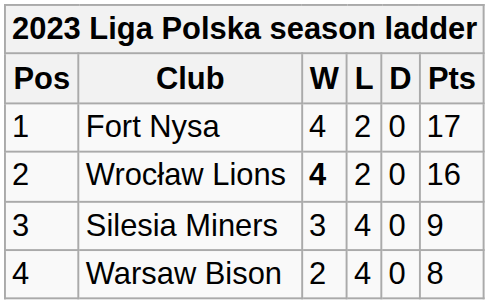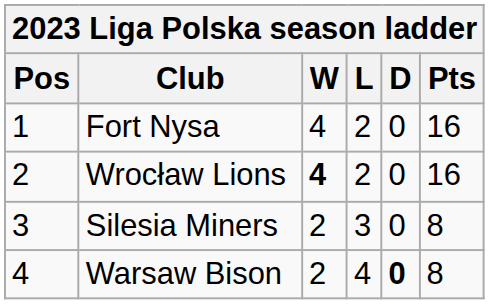 <table class="wikitable sortable">
 <tr>
 <th colspan="6">2023 Liga Polska season ladder</th>
 </tr>
 <tr>
 <th>Pos</th>
 <th>Club</th>
 <th>W</th>
 <th>L</th>
 <th>D</th>
 <th>Pts</th>
 </tr>
 <tr>
 <td>1</td>
 <td>Fort Nysa</td>
 <td>4</td>
 <td>2</td>
 <td>0</td>
-<td>17</td>
+<td>16</td>
 </tr>
 <tr>
 <td>2</td>
 <td>Wrocław Lions</td>
 <td><strong>4</strong></td>
 <td>2</td>
 <td>0</td>
 <td>16</td>
 </tr>
 <tr>
 <td>3</td>
 <td>Silesia Miners</td>
+<td>2</td>
 <td>3</td>
-<td>4</td>
 <td>0</td>
-<td>9</td>
+<td>8</td>
 </tr>
 <tr>
 <td>4</td>
 <td>Warsaw Bison</td>
 <td>2</td>
 <td>4</td>
-<td>0</td>
+<td><strong>0</strong></td>
 <td>8</td>
 </tr>
 </table>
